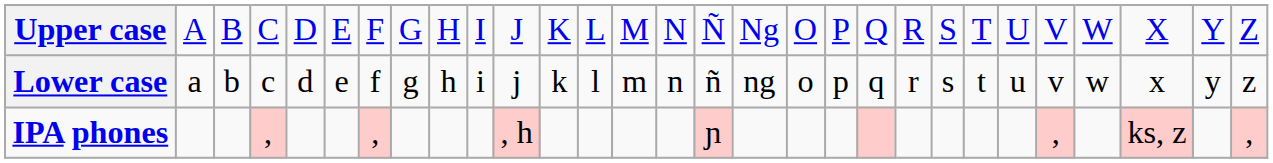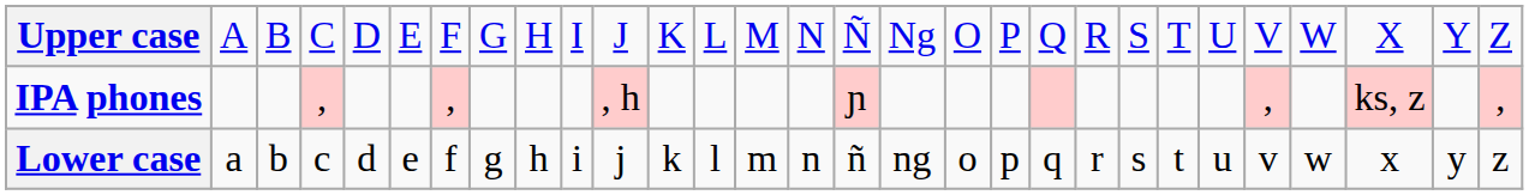 <table class="wikitable" style="text-align:center; table-layout:fixed">
 <tr>
 <th><a href='#'>Upper case</a></th>
 <td><a href='#'>A</a></td>
 <td><a href='#'>B</a></td>
 <td><a href='#'>C</a></td>
 <td><a href='#'>D</a></td>
 <td><a href='#'>E</a></td>
 <td><a href='#'>F</a></td>
 <td><a href='#'>G</a></td>
 <td><a href='#'>H</a></td>
 <td><a href='#'>I</a></td>
 <td><a href='#'>J</a></td>
 <td><a href='#'>K</a></td>
 <td><a href='#'>L</a></td>
 <td><a href='#'>M</a></td>
 <td><a href='#'>N</a></td>
 <td><a href='#'>Ñ</a></td>
 <td><a href='#'>Ng</a></td>
 <td><a href='#'>O</a></td>
 <td><a href='#'>P</a></td>
 <td><a href='#'>Q</a></td>
 <td><a href='#'>R</a></td>
 <td><a href='#'>S</a></td>
 <td><a href='#'>T</a></td>
 <td><a href='#'>U</a></td>
 <td><a href='#'>V</a></td>
 <td><a href='#'>W</a></td>
 <td><a href='#'>X</a></td>
 <td><a href='#'>Y</a></td>
 <td><a href='#'>Z</a></td>
 </tr>
 <tr>
+<td><strong><a href='#'>IPA</a> <a href='#'>phones</a></strong></td>
+<td></td>
+<td></td>
+<td style="background:#fcc;">, </td>
+<td></td>
+<td></td>
+<td style="background:#fcc;">, </td>
+<td></td>
+<td></td>
+<td></td>
+<td style="background:#fcc;">, h</td>
+<td></td>
+<td></td>
+<td></td>
+<td></td>
+<td style="background:#fcc;">ɲ</td>
+<td></td>
+<td></td>
+<td></td>
+<td style="background:#fcc;"></td>
+<td></td>
+<td></td>
+<td></td>
+<td></td>
+<td style="background:#fcc;">, </td>
+<td></td>
+<td style="background:#fcc;">ks, z</td>
+<td></td>
+<td style="background:#fcc;">, </td>
+</tr>
+<tr>
 <th><a href='#'>Lower case</a></th>
 <td>a</td>
 <td>b</td>
 <td>c</td>
 <td>d</td>
 <td>e</td>
 <td>f</td>
 <td>g</td>
 <td>h</td>
 <td>i</td>
 <td>j</td>
 <td>k</td>
 <td>l</td>
 <td>m</td>
 <td>n</td>
 <td>ñ</td>
 <td>ng</td>
 <td>o</td>
 <td>p</td>
 <td>q</td>
 <td>r</td>
 <td>s</td>
 <td>t</td>
 <td>u</td>
 <td>v</td>
 <td>w</td>
 <td>x</td>
 <td>y</td>
 <td>z</td>
 </tr>
-<tr>
-<td><strong><a href='#'>IPA</a> <a href='#'>phones</a></strong></td>
-<td></td>
-<td></td>
-<td style="background:#fcc;">, </td>
-<td></td>
-<td></td>
-<td style="background:#fcc;">, </td>
-<td></td>
-<td></td>
-<td></td>
-<td style="background:#fcc;">, h</td>
-<td></td>
-<td></td>
-<td></td>
-<td></td>
-<td style="background:#fcc;">ɲ</td>
-<td></td>
-<td></td>
-<td></td>
-<td style="background:#fcc;"></td>
-<td></td>
-<td></td>
-<td></td>
-<td></td>
-<td style="background:#fcc;">, </td>
-<td></td>
-<td style="background:#fcc;">ks, z</td>
-<td></td>
-<td style="background:#fcc;">, </td>
-</tr>
 </table>
